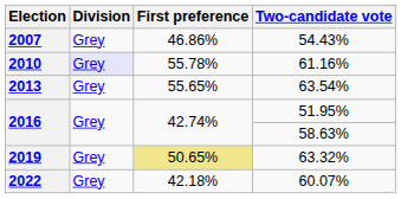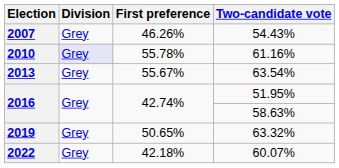 <table class="wikitable">
 <tr>
 <th>Election</th>
 <th>Division</th>
 <th>First preference</th>
 <th><a href='#'>Two-candidate vote</a></th>
 </tr>
 <tr>
 <th style="text-align:left;"><a href='#'>2007</a></th>
 <td><a href='#'>Grey</a></td>
-<td align=center>46.86%</td>
+<td align=center>46.26%</td>
 <td align=center>54.43%</td>
 </tr>
 <tr>
 <th style="text-align:left;"><a href='#'>2010</a></th>
 <td style="background: lavender;"><a href='#'>Grey</a></td>
 <td align=center>55.78%</td>
 <td align=center>61.16%</td>
 </tr>
 <tr>
 <th style="text-align:left;"><a href='#'>2013</a></th>
 <td><a href='#'>Grey</a></td>
-<td align=center>55.65%</td>
+<td align=center>55.67%</td>
 <td align=center>63.54%</td>
 </tr>
 <tr>
 <th style="text-align:left;" rowspan=2><a href='#'>2016</a></th>
 <td rowspan=2><a href='#'>Grey</a></td>
 <td rowspan=2 align=center>42.74%</td>
 <td align=center>51.95%</td>
 </tr>
 <tr>
 <td align=center>58.63%</td>
 </tr>
 <tr>
 <th style="text-align:left;"><a href='#'>2019</a></th>
 <td><a href='#'>Grey</a></td>
-<td align=center style="background: khaki;">50.65%</td>
+<td align=center>50.65%</td>
 <td align=center>63.32%</td>
 </tr>
 <tr>
 <th style="text-align:left;"><a href='#'>2022</a></th>
 <td><a href='#'>Grey</a></td>
 <td align=center>42.18%</td>
 <td align=center>60.07%</td>
 </tr>
 </table>
